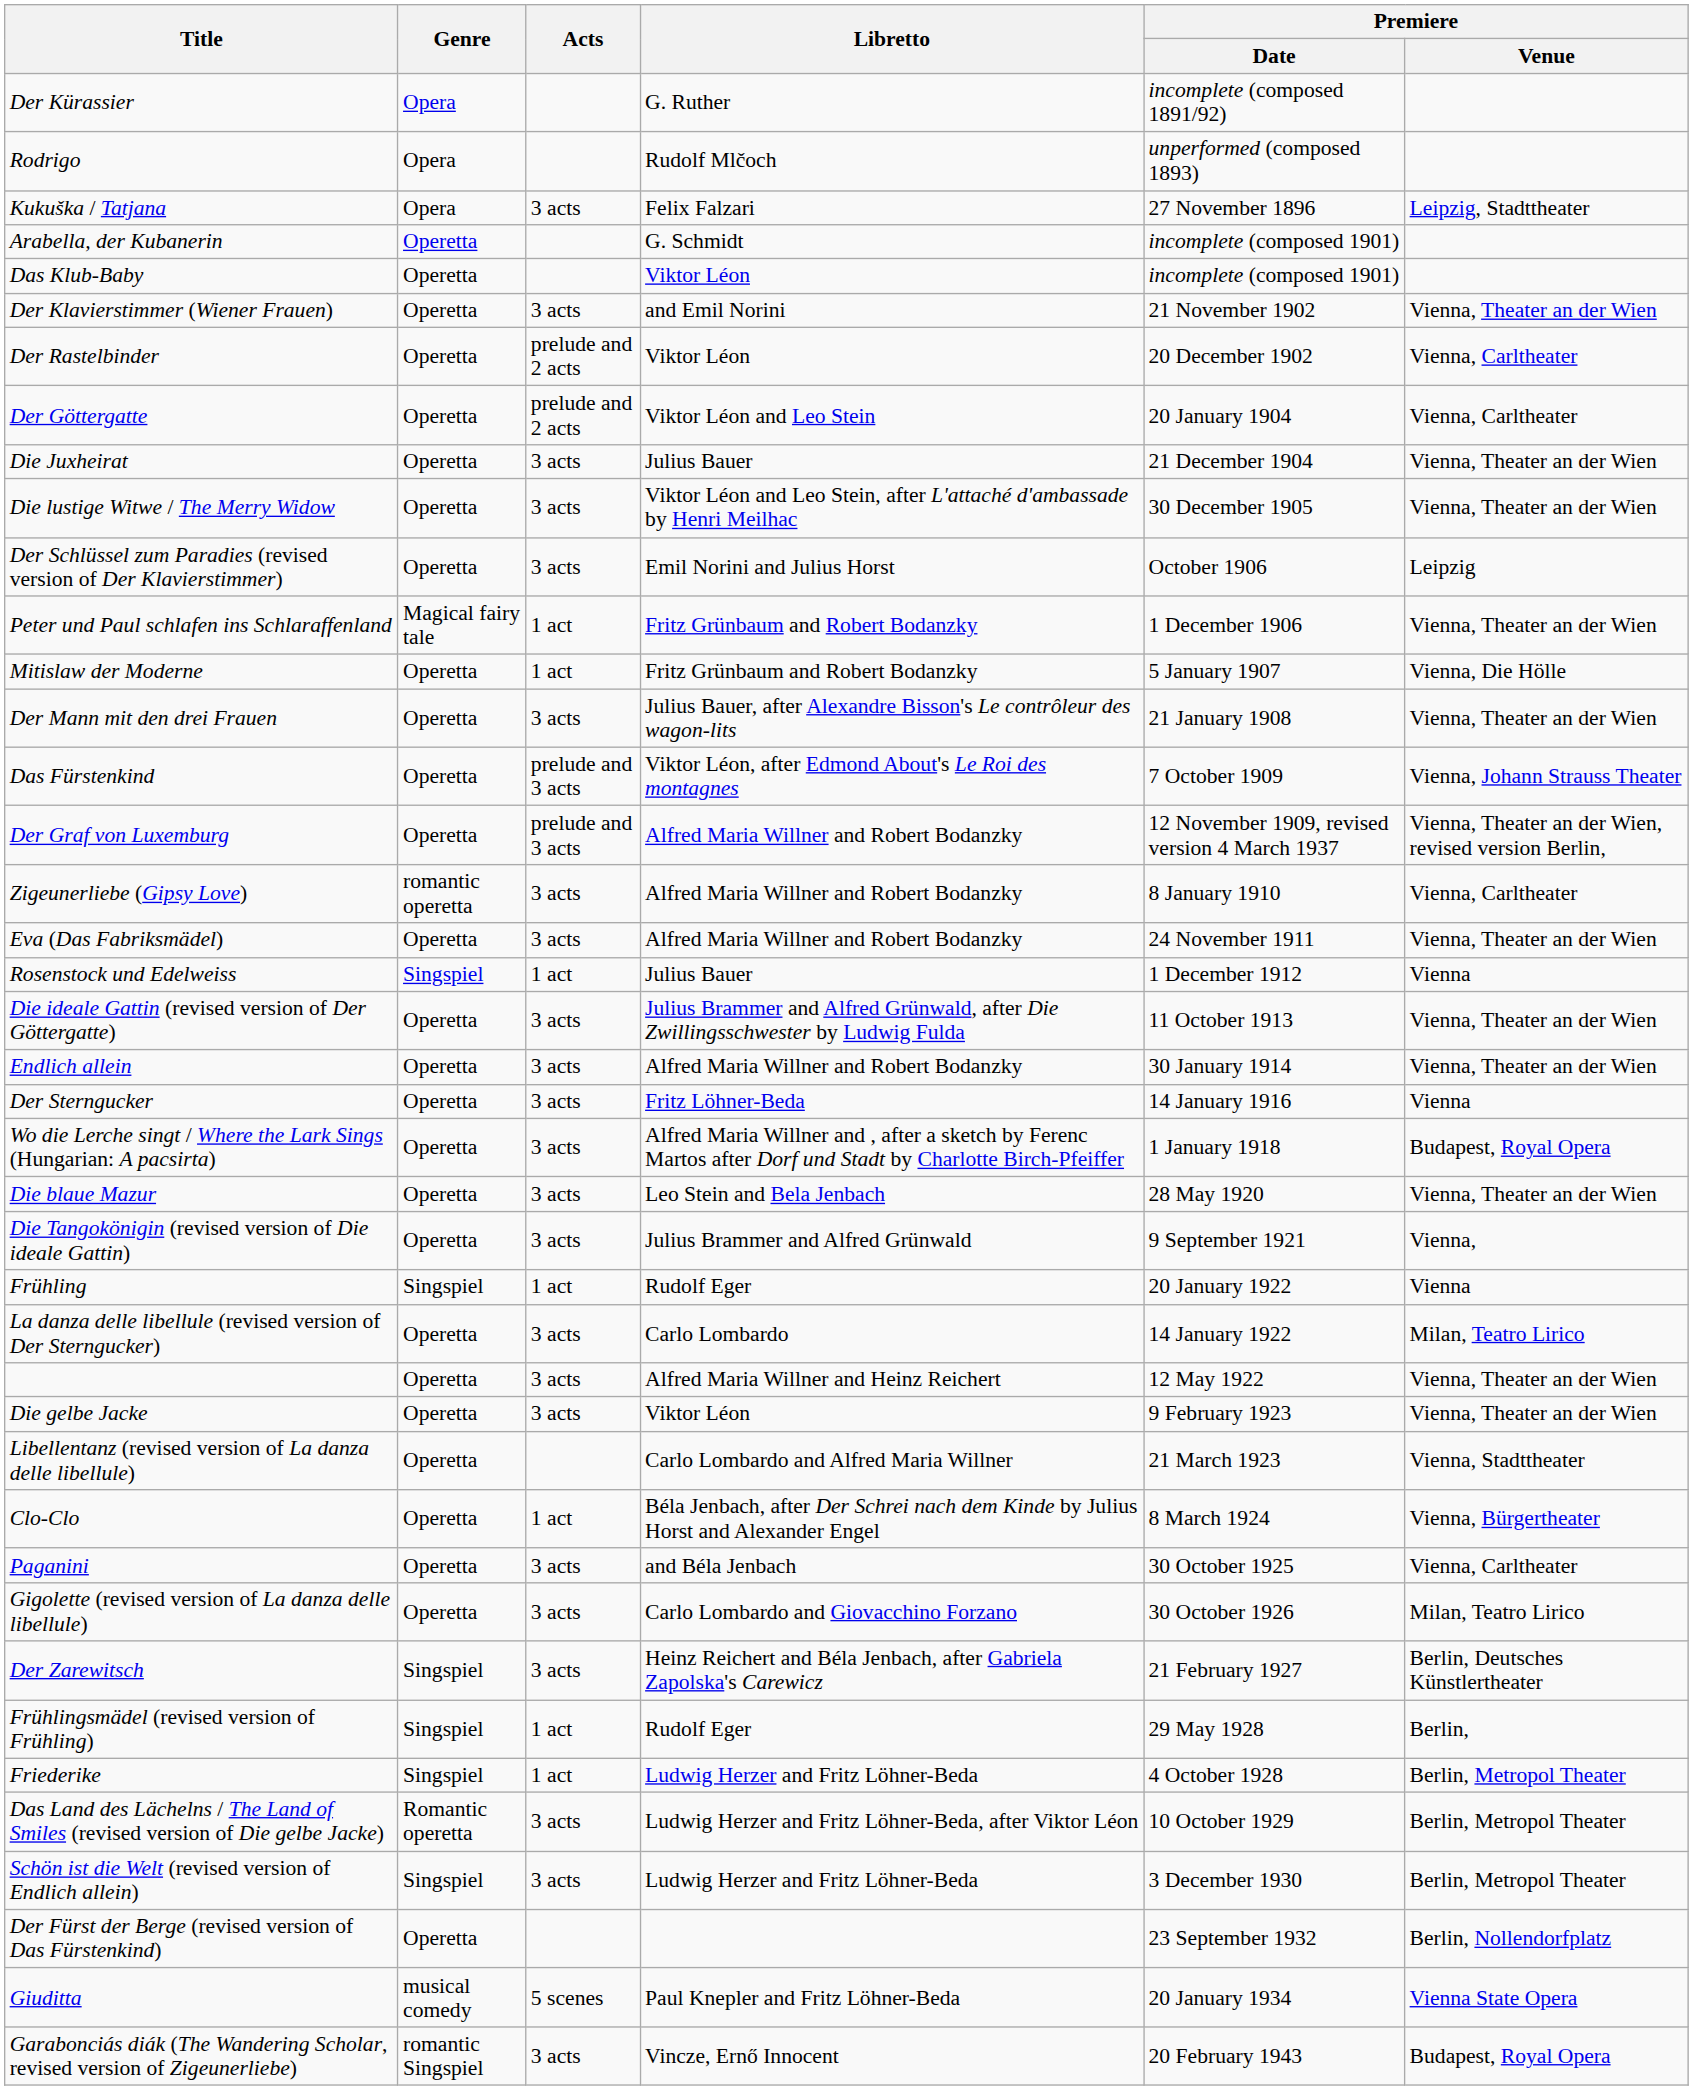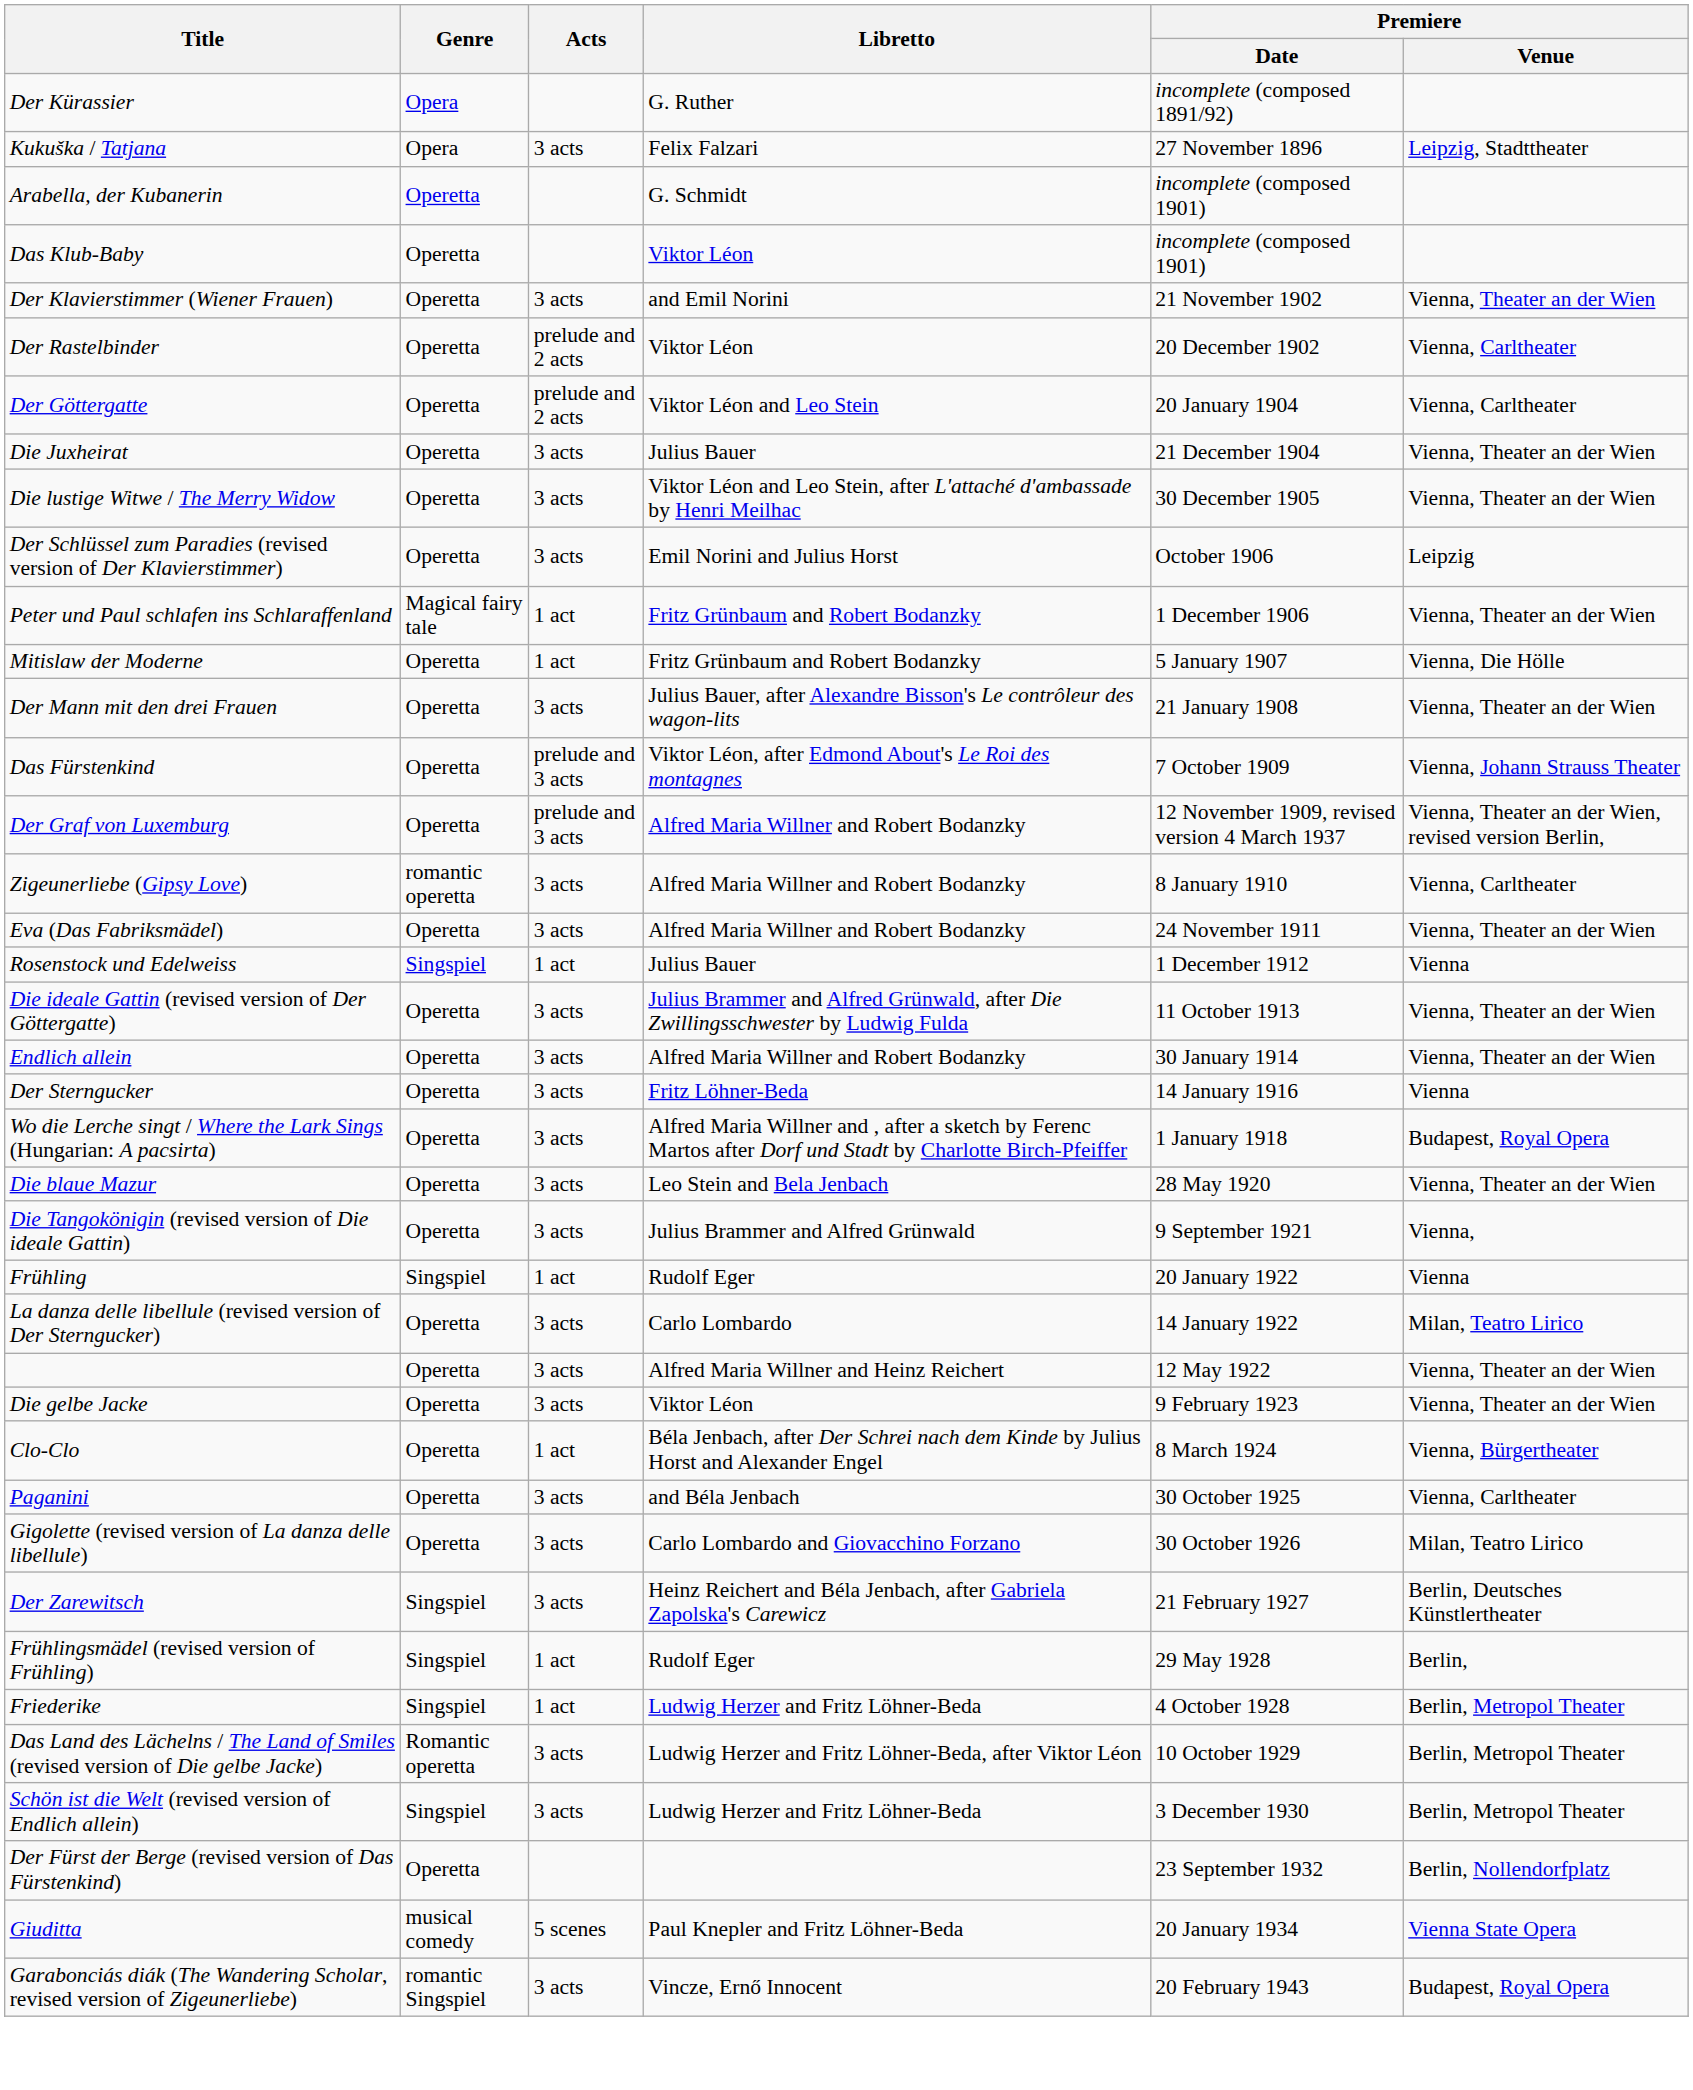 <table class = "wikitable sortable plainrowheaders">
 <tr>
 <th rowspan="2">Title</th>
 <th rowspan="2">Genre</th>
 <th rowspan="2">Acts</th>
 <th rowspan="2">Libretto</th>
 <th colspan="2">Premiere</th>
 </tr>
 <tr>
 <th>Date</th>
 <th>Venue</th>
 </tr>
 <tr>
 <td><em>Der Kürassier</em></td>
 <td><a href='#'>Opera</a></td>
 <td></td>
 <td>G. Ruther</td>
 <td><em>incomplete</em> (composed 1891/92)</td>
-<td></td>
-</tr>
-<tr>
-<td><em>Rodrigo</em></td>
-<td>Opera</td>
-<td></td>
-<td>Rudolf Mlčoch</td>
-<td><em>unperformed</em> (composed 1893)</td>
 <td></td>
 </tr>
 <tr>
 <td><em>Kukuška</em> / <em><a href='#'>Tatjana</a></em></td>
 <td>Opera</td>
 <td>3 acts</td>
 <td>Felix Falzari</td>
 <td>27 November 1896</td>
 <td><a href='#'>Leipzig</a>, Stadttheater</td>
 </tr>
 <tr>
 <td><em>Arabella, der Kubanerin</em></td>
 <td><a href='#'>Operetta</a></td>
 <td></td>
 <td>G. Schmidt</td>
 <td><em>incomplete</em> (composed 1901)</td>
 <td></td>
 </tr>
 <tr>
 <td><em>Das Klub-Baby</em></td>
 <td>Operetta</td>
 <td></td>
 <td><a href='#'>Viktor Léon</a></td>
 <td><em>incomplete</em> (composed 1901)</td>
 <td></td>
 </tr>
 <tr>
 <td><em>Der Klavierstimmer</em> (<em>Wiener Frauen</em>)</td>
 <td>Operetta</td>
 <td>3 acts</td>
 <td> and Emil Norini</td>
 <td>21 November 1902</td>
 <td>Vienna, <a href='#'>Theater an der Wien</a></td>
 </tr>
 <tr>
 <td><em>Der Rastelbinder</em></td>
 <td>Operetta</td>
 <td>prelude and 2 acts</td>
 <td>Viktor Léon</td>
 <td>20 December 1902</td>
 <td>Vienna, <a href='#'>Carltheater</a></td>
 </tr>
 <tr>
 <td><em><a href='#'>Der Göttergatte</a></em></td>
 <td>Operetta</td>
 <td>prelude and 2 acts</td>
 <td>Viktor Léon and <a href='#'>Leo Stein</a></td>
 <td>20 January 1904</td>
 <td>Vienna, Carltheater</td>
 </tr>
 <tr>
 <td><em>Die Juxheirat</em></td>
 <td>Operetta</td>
 <td>3 acts</td>
 <td>Julius Bauer</td>
 <td>21 December 1904</td>
 <td>Vienna, Theater an der Wien</td>
 </tr>
 <tr>
 <td><em>Die lustige Witwe</em> / <em><a href='#'>The Merry Widow</a></em></td>
 <td>Operetta</td>
 <td>3 acts</td>
 <td>Viktor Léon and Leo Stein, after <em>L'attaché d'ambassade</em> by <a href='#'>Henri Meilhac</a></td>
 <td>30 December 1905</td>
 <td>Vienna, Theater an der Wien</td>
 </tr>
 <tr>
 <td><em>Der Schlüssel zum Paradies</em> (revised version of <em>Der Klavierstimmer</em>)</td>
 <td>Operetta</td>
 <td>3 acts</td>
 <td>Emil Norini and Julius Horst</td>
 <td>October 1906</td>
 <td>Leipzig</td>
 </tr>
 <tr>
 <td><em>Peter und Paul schlafen ins Schlaraffenland</em></td>
 <td>Magical fairy tale</td>
 <td>1 act</td>
 <td><a href='#'>Fritz Grünbaum</a> and <a href='#'>Robert Bodanzky</a></td>
 <td>1 December 1906</td>
 <td>Vienna, Theater an der Wien</td>
 </tr>
 <tr>
 <td><em>Mitislaw der Moderne</em></td>
 <td>Operetta</td>
 <td>1 act</td>
 <td>Fritz Grünbaum and Robert Bodanzky</td>
 <td>5 January 1907</td>
 <td>Vienna, Die Hölle</td>
 </tr>
 <tr>
 <td><em>Der Mann mit den drei Frauen</em></td>
 <td>Operetta</td>
 <td>3 acts</td>
 <td>Julius Bauer, after <a href='#'>Alexandre Bisson</a>'s <em>Le contrôleur des wagon-lits</em></td>
 <td>21 January 1908</td>
 <td>Vienna, Theater an der Wien</td>
 </tr>
 <tr>
 <td><em>Das Fürstenkind</em></td>
 <td>Operetta</td>
 <td>prelude and 3 acts</td>
 <td>Viktor Léon, after <a href='#'>Edmond About</a>'s <em><a href='#'>Le Roi des montagnes</a></em></td>
 <td>7 October 1909</td>
 <td>Vienna, <a href='#'>Johann Strauss Theater</a></td>
 </tr>
 <tr>
 <td><em><a href='#'>Der Graf von Luxemburg</a></em></td>
 <td>Operetta</td>
 <td>prelude and 3 acts</td>
 <td><a href='#'>Alfred Maria Willner</a> and Robert Bodanzky</td>
 <td>12 November 1909, revised version 4 March 1937</td>
 <td>Vienna, Theater an der Wien, revised version Berlin, </td>
 </tr>
 <tr>
 <td><em>Zigeunerliebe</em> (<em><a href='#'>Gipsy Love</a></em>)</td>
 <td>romantic operetta</td>
 <td>3 acts</td>
 <td>Alfred Maria Willner and Robert Bodanzky</td>
 <td>8 January 1910</td>
 <td>Vienna, Carltheater</td>
 </tr>
 <tr>
 <td><em>Eva</em> (<em>Das Fabriksmädel</em>)</td>
 <td>Operetta</td>
 <td>3 acts</td>
 <td>Alfred Maria Willner and Robert Bodanzky</td>
 <td>24 November 1911</td>
 <td>Vienna, Theater an der Wien</td>
 </tr>
 <tr>
 <td><em>Rosenstock und Edelweiss</em></td>
 <td><a href='#'>Singspiel</a></td>
 <td>1 act</td>
 <td>Julius Bauer</td>
 <td>1 December 1912</td>
 <td>Vienna</td>
 </tr>
 <tr>
 <td><em><a href='#'>Die ideale Gattin</a></em> (revised version of <em>Der Göttergatte</em>)</td>
 <td>Operetta</td>
 <td>3 acts</td>
 <td><a href='#'>Julius Brammer</a> and <a href='#'>Alfred Grünwald</a>, after <em>Die Zwillingsschwester</em> by <a href='#'>Ludwig Fulda</a></td>
 <td>11 October 1913</td>
 <td>Vienna, Theater an der Wien</td>
 </tr>
 <tr>
 <td><em><a href='#'>Endlich allein</a></em></td>
 <td>Operetta</td>
 <td>3 acts</td>
 <td>Alfred Maria Willner and Robert Bodanzky</td>
 <td>30 January 1914</td>
 <td>Vienna, Theater an der Wien</td>
 </tr>
 <tr>
 <td><em>Der Sterngucker</em></td>
 <td>Operetta</td>
 <td>3 acts</td>
 <td><a href='#'>Fritz Löhner-Beda</a></td>
 <td>14 January 1916</td>
 <td>Vienna</td>
 </tr>
 <tr>
 <td><em>Wo die Lerche singt</em> / <em><a href='#'>Where the Lark Sings</a></em> (Hungarian: <em>A pacsirta</em>)</td>
 <td>Operetta</td>
 <td>3 acts</td>
 <td>Alfred Maria Willner and , after a sketch by Ferenc Martos after <em>Dorf und Stadt</em> by <a href='#'>Charlotte Birch-Pfeiffer</a></td>
 <td>1 January 1918</td>
 <td>Budapest, <a href='#'>Royal Opera</a></td>
 </tr>
 <tr>
 <td><a href='#'><em>Die blaue Mazur</em></a></td>
 <td>Operetta</td>
 <td>3 acts</td>
 <td>Leo Stein and <a href='#'>Bela Jenbach</a></td>
 <td>28 May 1920</td>
 <td>Vienna, Theater an der Wien</td>
 </tr>
 <tr>
 <td><em><a href='#'>Die Tangokönigin</a></em> (revised version of <em>Die ideale Gattin</em>)</td>
 <td>Operetta</td>
 <td>3 acts</td>
 <td>Julius Brammer and Alfred Grünwald</td>
 <td>9 September 1921</td>
 <td>Vienna, </td>
 </tr>
 <tr>
 <td><em>Frühling</em></td>
 <td>Singspiel</td>
 <td>1 act</td>
 <td>Rudolf Eger</td>
 <td>20 January 1922</td>
 <td>Vienna</td>
 </tr>
 <tr>
 <td><em>La danza delle libellule</em> (revised version of <em>Der Sterngucker</em>)</td>
 <td>Operetta</td>
 <td>3 acts</td>
 <td>Carlo Lombardo</td>
 <td>14 January 1922</td>
 <td>Milan, <a href='#'>Teatro Lirico</a></td>
 </tr>
 <tr>
 <td></td>
 <td>Operetta</td>
 <td>3 acts</td>
 <td>Alfred Maria Willner and Heinz Reichert</td>
 <td>12 May 1922</td>
 <td>Vienna, Theater an der Wien</td>
 </tr>
 <tr>
 <td><em>Die gelbe Jacke</em></td>
 <td>Operetta</td>
 <td>3 acts</td>
 <td>Viktor Léon</td>
 <td>9 February 1923</td>
 <td>Vienna, Theater an der Wien</td>
 </tr>
 <tr>
-<td><em>Libellentanz</em> (revised version of <em>La danza delle libellule</em>)</td>
-<td>Operetta</td>
-<td></td>
-<td>Carlo Lombardo and Alfred Maria Willner</td>
-<td>21 March 1923</td>
-<td>Vienna, Stadttheater</td>
-</tr>
-<tr>
 <td><em>Clo-Clo</em></td>
 <td>Operetta</td>
 <td>1 act</td>
 <td>Béla Jenbach, after <em>Der Schrei nach dem Kinde</em> by Julius Horst and Alexander Engel</td>
 <td>8 March 1924</td>
 <td>Vienna, <a href='#'>Bürgertheater</a></td>
 </tr>
 <tr>
 <td><em><a href='#'>Paganini</a></em></td>
 <td>Operetta</td>
 <td>3 acts</td>
 <td> and Béla Jenbach</td>
 <td>30 October 1925</td>
 <td>Vienna, Carltheater</td>
 </tr>
 <tr>
 <td><em>Gigolette</em> (revised version of <em>La danza delle libellule</em>)</td>
 <td>Operetta</td>
 <td>3 acts</td>
 <td>Carlo Lombardo and <a href='#'>Giovacchino Forzano</a></td>
 <td>30 October 1926</td>
 <td>Milan, Teatro Lirico</td>
 </tr>
 <tr>
 <td><em><a href='#'>Der Zarewitsch</a></em></td>
 <td>Singspiel</td>
 <td>3 acts</td>
 <td>Heinz Reichert and Béla Jenbach, after <a href='#'>Gabriela Zapolska</a>'s <em>Carewicz</em></td>
 <td>21 February 1927</td>
 <td>Berlin, Deutsches Künstlertheater</td>
 </tr>
 <tr>
 <td><em>Frühlingsmädel</em> (revised version of <em>Frühling</em>)</td>
 <td>Singspiel</td>
 <td>1 act</td>
 <td>Rudolf Eger</td>
 <td>29 May 1928</td>
 <td>Berlin, </td>
 </tr>
 <tr>
 <td><em>Friederike</em></td>
 <td>Singspiel</td>
 <td>1 act</td>
 <td><a href='#'>Ludwig Herzer</a> and Fritz Löhner-Beda</td>
 <td>4 October 1928</td>
 <td>Berlin, <a href='#'>Metropol Theater</a></td>
 </tr>
 <tr>
 <td><em>Das Land des Lächelns</em> / <em><a href='#'>The Land of Smiles</a></em> (revised version of <em>Die gelbe Jacke</em>)</td>
 <td>Romantic operetta</td>
 <td>3 acts</td>
 <td>Ludwig Herzer and Fritz Löhner-Beda, after Viktor Léon</td>
 <td>10 October 1929</td>
 <td>Berlin, Metropol Theater</td>
 </tr>
 <tr>
 <td><em><a href='#'>Schön ist die Welt</a></em> (revised version of <em>Endlich allein</em>)</td>
 <td>Singspiel</td>
 <td>3 acts</td>
 <td>Ludwig Herzer and Fritz Löhner-Beda</td>
 <td>3 December 1930</td>
 <td>Berlin, Metropol Theater</td>
 </tr>
 <tr>
 <td><em>Der Fürst der Berge</em> (revised version of <em>Das Fürstenkind</em>)</td>
 <td>Operetta</td>
 <td></td>
 <td></td>
 <td>23 September 1932</td>
 <td>Berlin, <a href='#'>Nollendorfplatz</a></td>
 </tr>
 <tr>
 <td><em><a href='#'>Giuditta</a></em></td>
 <td>musical comedy</td>
 <td>5 scenes</td>
 <td>Paul Knepler and Fritz Löhner-Beda</td>
 <td>20 January 1934</td>
 <td><a href='#'>Vienna State Opera</a></td>
 </tr>
 <tr>
 <td><em>Garabonciás diák</em> (<em>The Wandering Scholar</em>, revised version of <em>Zigeunerliebe</em>)</td>
 <td>romantic Singspiel</td>
 <td>3 acts</td>
 <td>Vincze, Ernő Innocent</td>
 <td>20 February 1943</td>
 <td>Budapest, <a href='#'>Royal Opera</a></td>
 </tr>
 </table>
